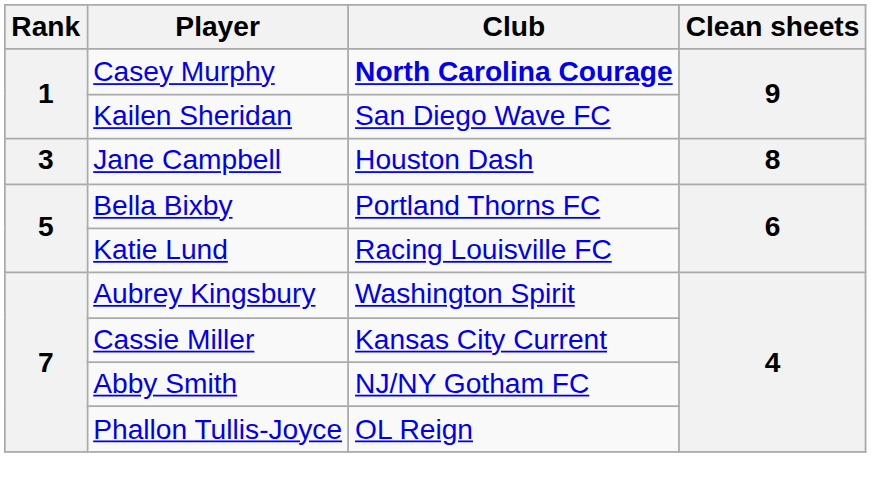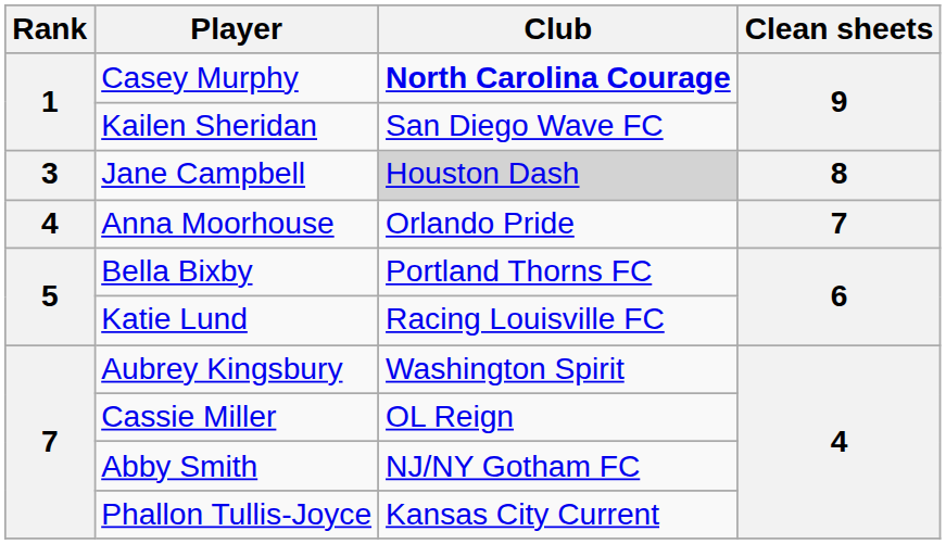 <table class="wikitable">
 <tr>
 <th scope="col">Rank</th>
 <th scope="col">Player</th>
 <th scope="col">Club</th>
 <th scope="col">Clean sheets</th>
 </tr>
 <tr>
 <th rowspan=2 scope="row">1</th>
 <td> <a href='#'>Casey Murphy</a></td>
 <td><strong><a href='#'>North Carolina Courage</a></strong></td>
 <th rowspan=2 scope="row">9</th>
 </tr>
 <tr>
 <td> <a href='#'>Kailen Sheridan</a></td>
 <td><a href='#'>San Diego Wave FC</a></td>
 </tr>
 <tr>
 <th scope="row">3</th>
 <td> <a href='#'>Jane Campbell</a></td>
-<td><a href='#'>Houston Dash</a></td>
+<td style="background: lightgrey;"><a href='#'>Houston Dash</a></td>
 <th scope="row">8</th>
+</tr>
+<tr>
+<th scope="row">4</th>
+<td> <a href='#'>Anna Moorhouse</a></td>
+<td><a href='#'>Orlando Pride</a></td>
+<th scope="row">7</th>
 </tr>
 <tr>
 <th rowspan=2 scope="row">5</th>
 <td> <a href='#'>Bella Bixby</a></td>
 <td><a href='#'>Portland Thorns FC</a></td>
 <th rowspan=2 scope="row">6</th>
 </tr>
 <tr>
 <td> <a href='#'>Katie Lund</a></td>
 <td><a href='#'>Racing Louisville FC</a></td>
 </tr>
 <tr>
 <th rowspan=4 scope="row">7</th>
 <td> <a href='#'>Aubrey Kingsbury</a></td>
 <td><a href='#'>Washington Spirit</a></td>
 <th rowspan=4 scope="row">4</th>
 </tr>
 <tr>
 <td> <a href='#'>Cassie Miller</a></td>
-<td><a href='#'>Kansas City Current</a></td>
+<td><a href='#'>OL Reign</a></td>
 </tr>
 <tr>
 <td> <a href='#'>Abby Smith</a></td>
 <td><a href='#'>NJ/NY Gotham FC</a></td>
 </tr>
 <tr>
 <td> <a href='#'>Phallon Tullis-Joyce</a></td>
-<td><a href='#'>OL Reign</a></td>
+<td><a href='#'>Kansas City Current</a></td>
 </tr>
 </table>
